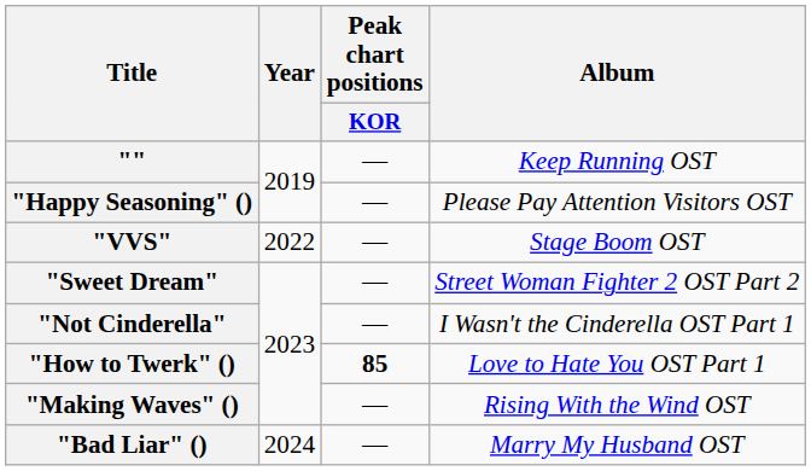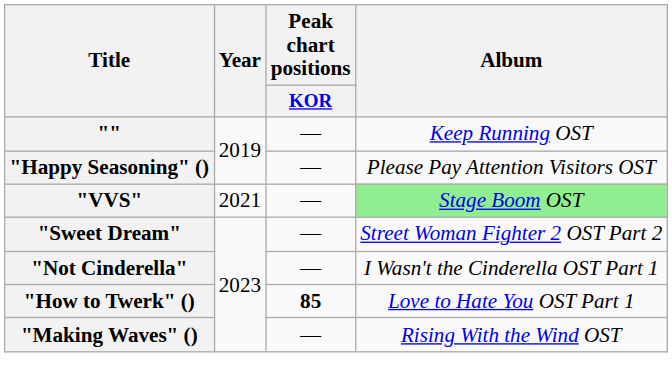 <table class="wikitable plainrowheaders" style="text-align:center">
 <tr>
 <th rowspan="2" scope="col">Title</th>
 <th rowspan="2" scope="col">Year</th>
 <th colspan="1" scope="col">Peak chart positions</th>
 <th rowspan="2" scope="col">Album</th>
 </tr>
 <tr>
 <th scope="col" style="width:4em; font-size:90%"><a href='#'>KOR</a><br></th>
 </tr>
 <tr>
 <th scope="row">""<br></th>
 <td rowspan="2">2019</td>
 <td>—</td>
 <td><em><a href='#'>Keep Running</a> OST</em></td>
 </tr>
 <tr>
 <th scope="row">"Happy Seasoning" ()</th>
 <td>—</td>
 <td><em>Please Pay Attention Visitors OST</em></td>
 </tr>
 <tr>
 <th scope="row">"VVS"<br></th>
-<td>2022</td>
+<td>2021</td>
 <td>—</td>
-<td><em><a href='#'>Stage Boom</a> OST</em></td>
+<td style="background: lightgreen;"><em><a href='#'>Stage Boom</a> OST</em></td>
 </tr>
 <tr>
 <th scope="row">"Sweet Dream"<br></th>
 <td rowspan="4">2023</td>
 <td>—</td>
 <td><em><a href='#'>Street Woman Fighter 2</a> OST Part 2</em></td>
 </tr>
 <tr>
 <th scope="row">"Not Cinderella"<br></th>
 <td>—</td>
 <td><em>I Wasn't the Cinderella OST Part 1</em></td>
 </tr>
 <tr>
 <th scope="row">"How to Twerk" ()<br></th>
 <td><strong>85</strong></td>
 <td><em><a href='#'>Love to Hate You</a> OST Part 1</em></td>
 </tr>
 <tr>
 <th scope="row">"Making Waves" ()</th>
 <td>—</td>
 <td><em><a href='#'>Rising With the Wind</a> OST</em></td>
 </tr>
-<tr>
-<th scope="row">"Bad Liar" ()</th>
-<td>2024</td>
-<td>—</td>
-<td><em><a href='#'>Marry My Husband</a> OST</em></td>
-</tr>
 </table>
